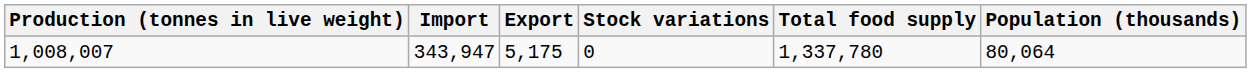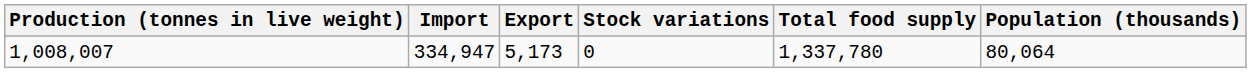 <table class="wikitable">
 <tr>
 <th>Production (tonnes in live weight)</th>
 <th>Import</th>
 <th>Export</th>
 <th>Stock variations</th>
 <th>Total food supply</th>
 <th>Population (thousands)</th>
 </tr>
 <tr>
 <td>1,008,007</td>
-<td>343,947</td>
-<td>5,175</td>
+<td>334,947</td>
+<td>5,173</td>
 <td>0</td>
 <td>1,337,780</td>
 <td>80,064</td>
 </tr>
 </table>
